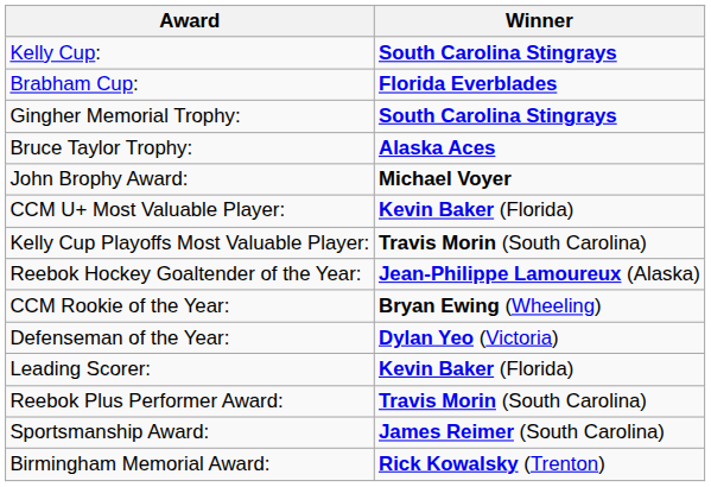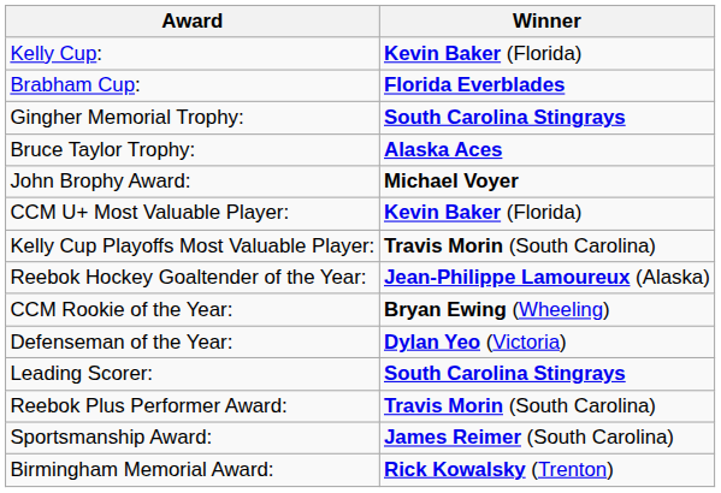 <table class="wikitable">
 <tr>
 <th>Award</th>
 <th>Winner</th>
 </tr>
 <tr>
 <td><a href='#'>Kelly Cup</a>:</td>
-<td><strong><a href='#'>South Carolina Stingrays</a></strong></td>
+<td><strong><a href='#'>Kevin Baker</a></strong> (Florida)</td>
 </tr>
 <tr>
 <td><a href='#'>Brabham Cup</a>:</td>
 <td><strong><a href='#'>Florida Everblades</a></strong></td>
 </tr>
 <tr>
 <td>Gingher Memorial Trophy:</td>
 <td><strong><a href='#'>South Carolina Stingrays</a></strong></td>
 </tr>
 <tr>
 <td>Bruce Taylor Trophy:</td>
 <td><strong><a href='#'>Alaska Aces</a></strong></td>
 </tr>
 <tr>
 <td>John Brophy Award:</td>
 <td><strong>Michael Voyer</strong></td>
 </tr>
 <tr>
 <td>CCM U+ Most Valuable Player:</td>
 <td><strong><a href='#'>Kevin Baker</a></strong> (Florida)</td>
 </tr>
 <tr>
 <td>Kelly Cup Playoffs Most Valuable Player:</td>
 <td><strong>Travis Morin</strong> (South Carolina)</td>
 </tr>
 <tr>
 <td>Reebok Hockey Goaltender of the Year:</td>
 <td><strong><a href='#'>Jean-Philippe Lamoureux</a></strong> (Alaska)</td>
 </tr>
 <tr>
 <td>CCM Rookie of the Year:</td>
 <td><strong>Bryan Ewing</strong> (<a href='#'>Wheeling</a>)</td>
 </tr>
 <tr>
 <td>Defenseman of the Year:</td>
 <td><strong><a href='#'>Dylan Yeo</a></strong> (<a href='#'>Victoria</a>)</td>
 </tr>
 <tr>
 <td>Leading Scorer:</td>
-<td><strong><a href='#'>Kevin Baker</a></strong> (Florida)</td>
+<td><strong><a href='#'>South Carolina Stingrays</a></strong></td>
 </tr>
 <tr>
 <td>Reebok Plus Performer Award:</td>
 <td><strong><a href='#'>Travis Morin</a></strong> (South Carolina)</td>
 </tr>
 <tr>
 <td>Sportsmanship Award:</td>
 <td><strong><a href='#'>James Reimer</a></strong> (South Carolina)</td>
 </tr>
 <tr>
 <td>Birmingham Memorial Award:</td>
 <td><strong><a href='#'>Rick Kowalsky</a></strong> (<a href='#'>Trenton</a>)</td>
 </tr>
 </table>
